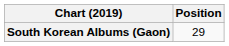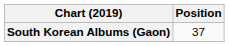 <table class="wikitable plainrowheaders" style="text-align:center">
 <tr>
 <th scope="col">Chart (2019)</th>
 <th scope="col">Position</th>
 </tr>
 <tr>
 <th scope="row">South Korean Albums (Gaon)</th>
-<td>29</td>
+<td>37</td>
 </tr>
 </table>
